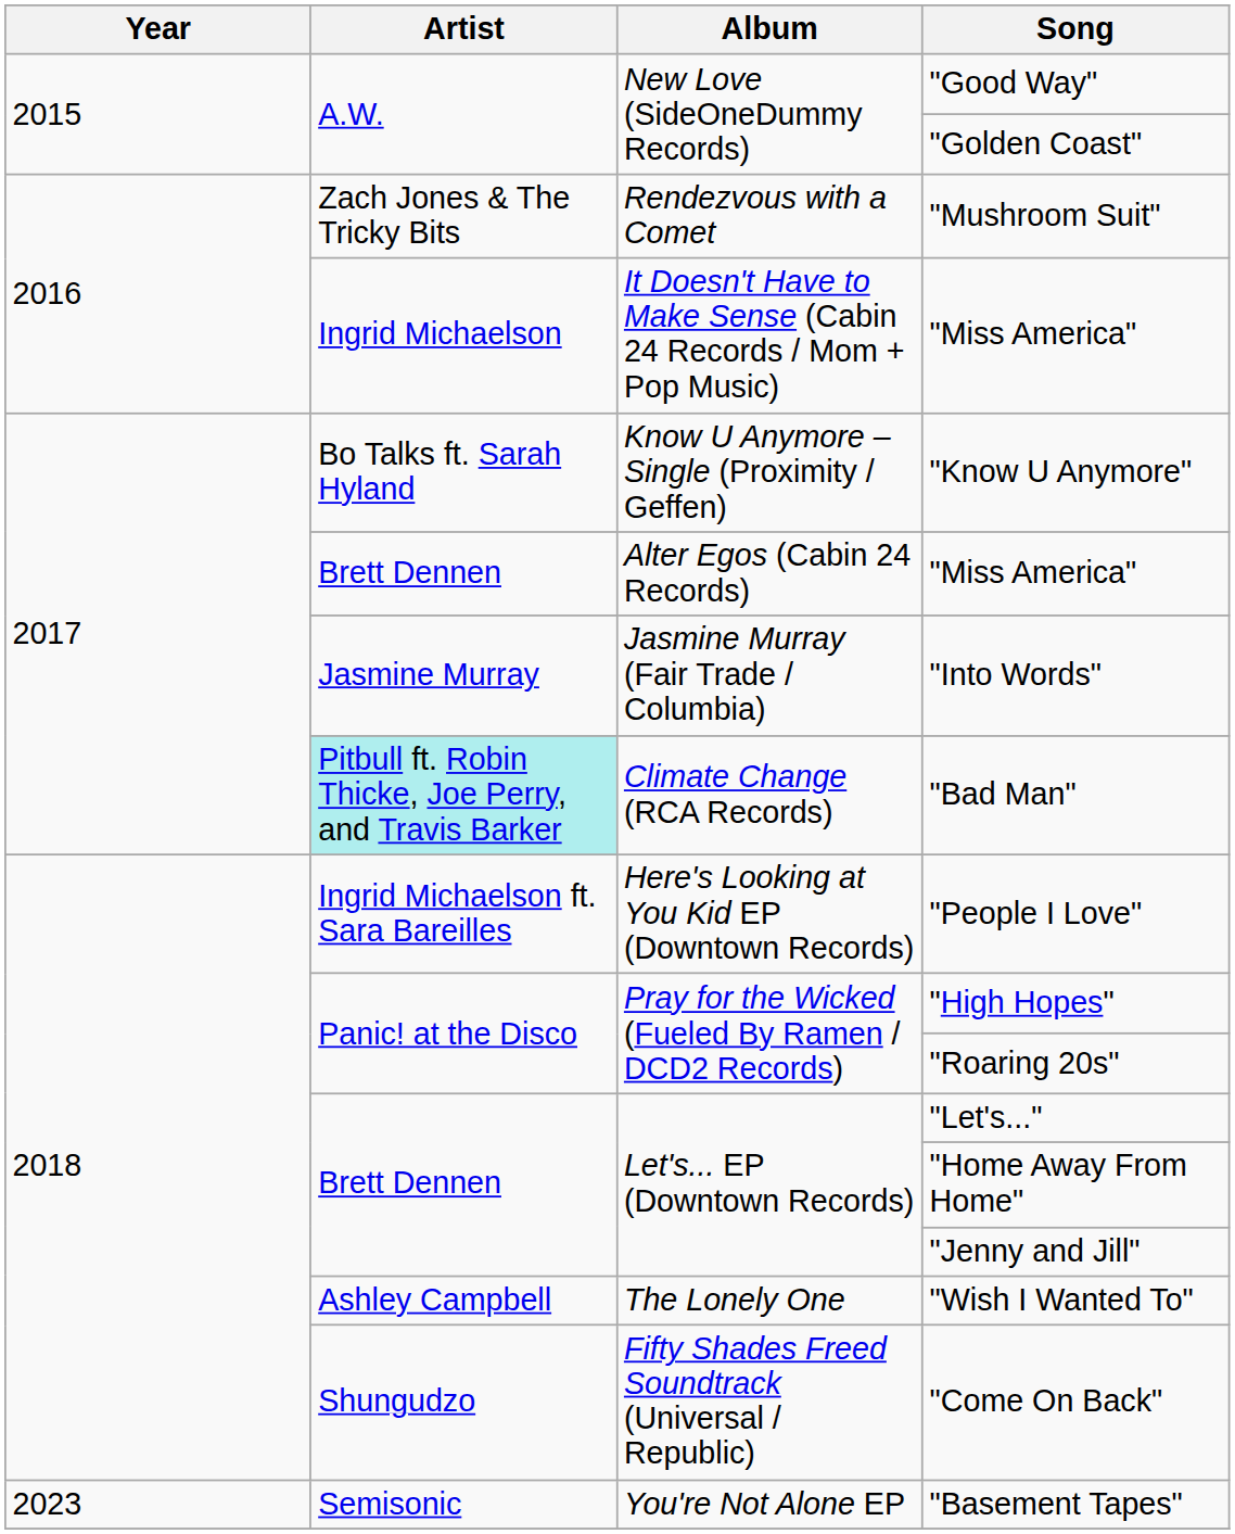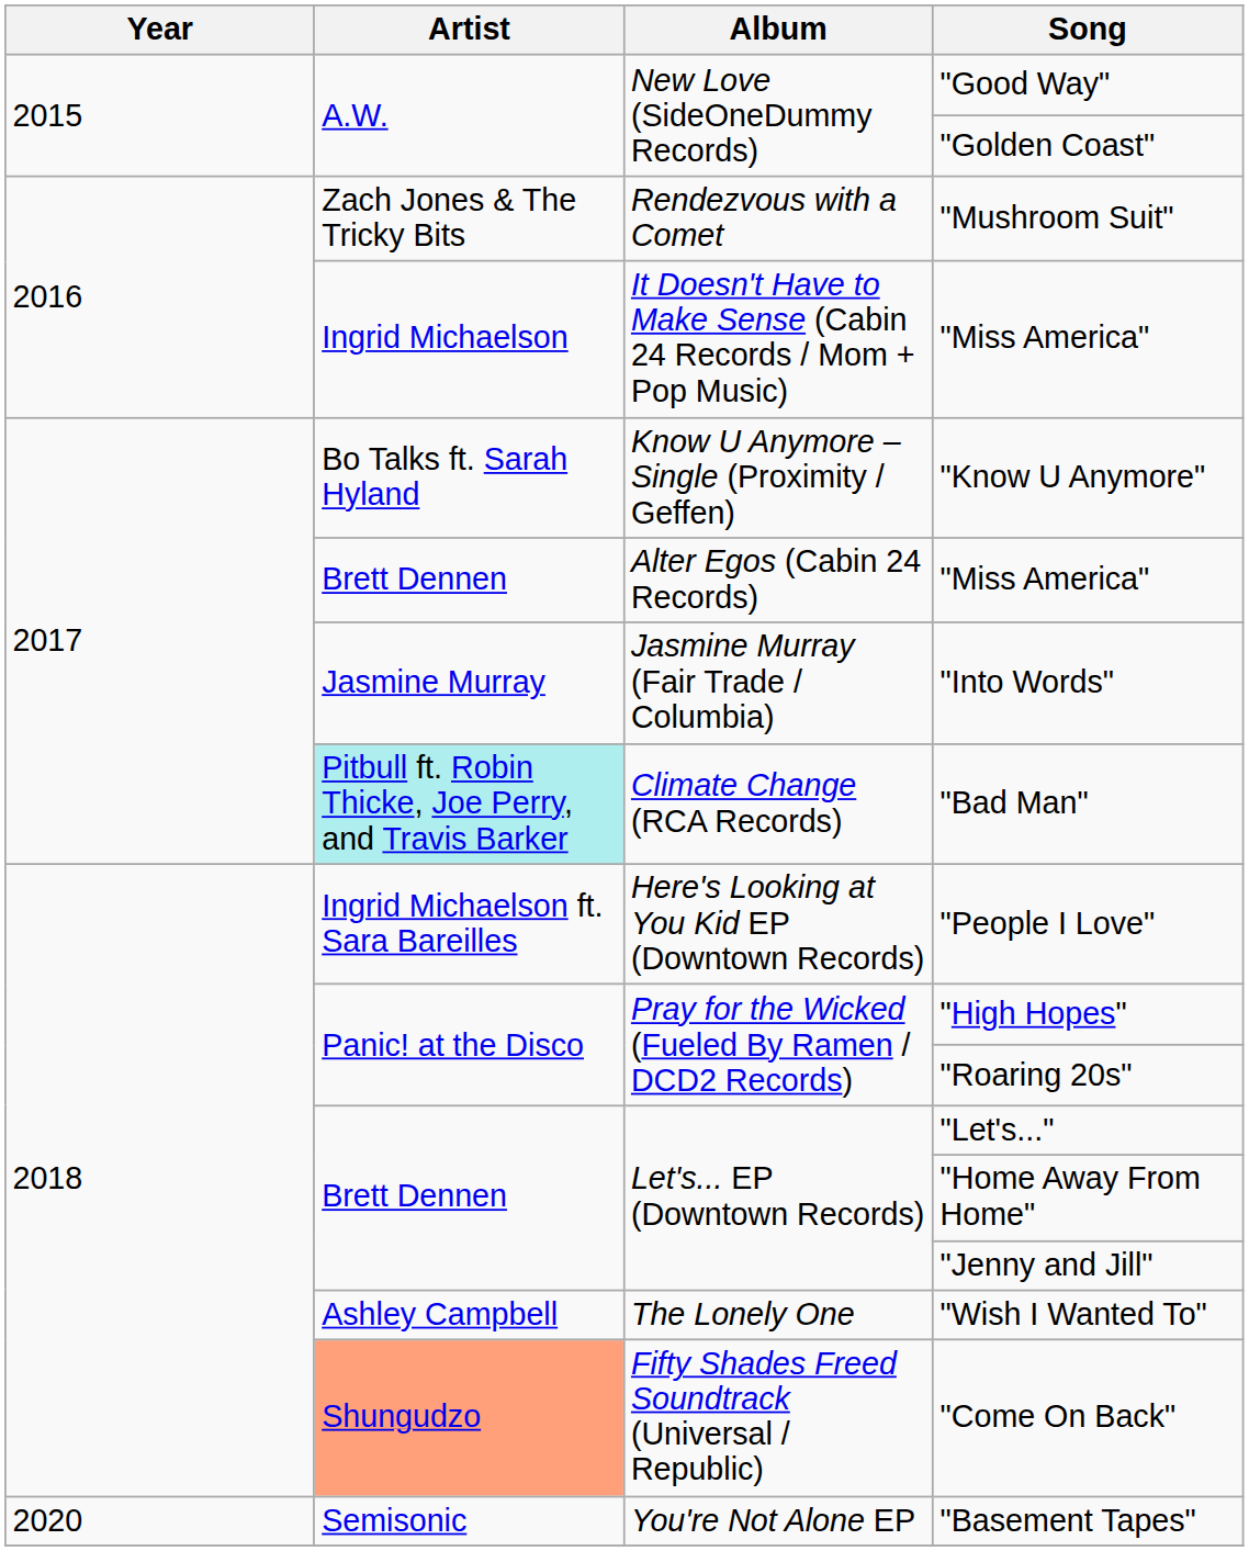 <table class="wikitable">
 <tr>
 <th width="150">Year</th>
 <th width="150">Artist</th>
 <th width="150">Album</th>
 <th width="150">Song</th>
 </tr>
 <tr>
 <td rowspan="2">2015</td>
 <td rowspan="2"><a href='#'>A.W.</a></td>
 <td rowspan="2"><em>New Love</em> (SideOneDummy Records)</td>
 <td>"Good Way"</td>
 </tr>
 <tr>
 <td>"Golden Coast"</td>
 </tr>
 <tr>
 <td rowspan="2">2016</td>
 <td rowspan="1">Zach Jones & The Tricky Bits</td>
 <td rowspan="1"><em>Rendezvous with a Comet</em></td>
 <td>"Mushroom Suit"</td>
 </tr>
 <tr>
 <td rowspan="1"><a href='#'>Ingrid Michaelson</a></td>
 <td rowspan="1"><em><a href='#'>It Doesn't Have to Make Sense</a></em> (Cabin 24 Records / Mom + Pop Music)</td>
 <td>"Miss America"</td>
 </tr>
 <tr>
 <td rowspan="4">2017</td>
 <td rowspan="1">Bo Talks ft. <a href='#'>Sarah Hyland</a></td>
 <td rowspan="1"><em>Know U Anymore – Single</em> (Proximity / Geffen)</td>
 <td>"Know U Anymore"</td>
 </tr>
 <tr>
 <td rowspan="1"><a href='#'>Brett Dennen</a></td>
 <td rowspan="1"><em>Alter Egos</em> (Cabin 24 Records)</td>
 <td>"Miss America"</td>
 </tr>
 <tr>
 <td rowspan="1"><a href='#'>Jasmine Murray</a></td>
 <td rowspan="1"><em>Jasmine Murray</em> (Fair Trade / Columbia)</td>
 <td>"Into Words"</td>
 </tr>
 <tr>
 <td rowspan="1" style="background: paleturquoise;"><a href='#'>Pitbull</a> ft. <a href='#'>Robin Thicke</a>, <a href='#'>Joe Perry</a>, and <a href='#'>Travis Barker</a></td>
 <td rowspan="1"><em><a href='#'>Climate Change</a></em> (RCA Records)</td>
 <td>"Bad Man"</td>
 </tr>
 <tr>
 <td rowspan="8">2018</td>
 <td rowspan="1"><a href='#'>Ingrid Michaelson</a> ft. <a href='#'>Sara Bareilles</a></td>
 <td rowspan="1"><em>Here's Looking at You Kid</em> EP (Downtown Records)</td>
 <td>"People I Love"</td>
 </tr>
 <tr>
 <td rowspan="2"><a href='#'>Panic! at the Disco</a></td>
 <td rowspan="2"><em><a href='#'>Pray for the Wicked</a></em> (<a href='#'>Fueled By Ramen</a> / <a href='#'>DCD2 Records</a>)</td>
 <td>"<a href='#'>High Hopes</a>"</td>
 </tr>
 <tr>
 <td>"Roaring 20s"</td>
 </tr>
 <tr>
 <td rowspan="3"><a href='#'>Brett Dennen</a></td>
 <td rowspan="3"><em>Let's...</em> EP (Downtown Records)</td>
 <td>"Let's..."</td>
 </tr>
 <tr>
 <td>"Home Away From Home"</td>
 </tr>
 <tr>
 <td>"Jenny and Jill"</td>
 </tr>
 <tr>
 <td rowspan="1"><a href='#'>Ashley Campbell</a></td>
 <td rowspan="1"><em>The Lonely One</em></td>
 <td>"Wish I Wanted To"</td>
 </tr>
 <tr>
-<td rowspan="1"><a href='#'>Shungudzo</a></td>
+<td rowspan="1" style="background: lightsalmon;"><a href='#'>Shungudzo</a></td>
 <td rowspan="1"><em><a href='#'>Fifty Shades Freed Soundtrack</a></em> (Universal / Republic)</td>
 <td>"Come On Back"</td>
 </tr>
 <tr>
-<td rowspan="1">2023</td>
+<td rowspan="1">2020</td>
 <td rowspan="1"><a href='#'>Semisonic</a></td>
 <td rowspan="1"><em>You're Not Alone</em> EP</td>
 <td>"Basement Tapes"</td>
 </tr>
 <tr>
 </tr>
 </table>
